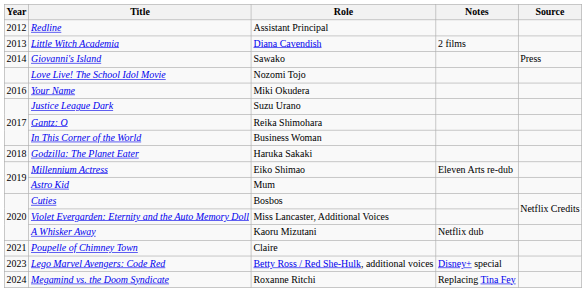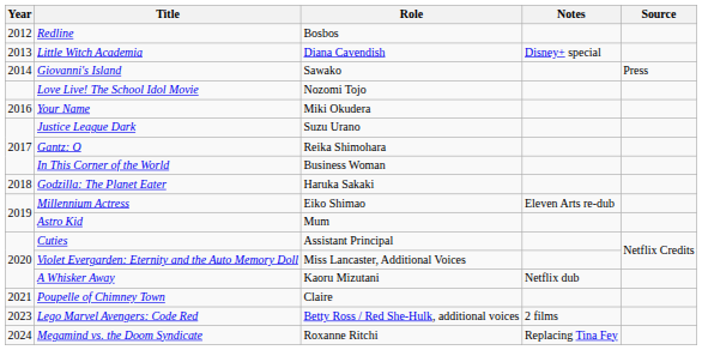 <table class="wikitable sortable plainrowheaders">
 <tr>
 <th>Year</th>
 <th>Title</th>
 <th>Role</th>
 <th class="unsortable">Notes</th>
 <th class="unsortable">Source</th>
 </tr>
 <tr>
 <td>2012</td>
 <td><em><a href='#'>Redline</a></em></td>
-<td>Assistant Principal</td>
+<td>Bosbos</td>
 <td></td>
 <td></td>
 </tr>
 <tr>
 <td>2013</td>
 <td><em><a href='#'>Little Witch Academia</a></em></td>
 <td><a href='#'>Diana Cavendish</a></td>
-<td>2 films</td>
+<td><a href='#'>Disney+</a> special</td>
 <td></td>
 </tr>
 <tr>
 <td>2014</td>
 <td><em><a href='#'>Giovanni's Island</a></em></td>
 <td>Sawako</td>
 <td></td>
 <td>Press</td>
 </tr>
 <tr>
 <td></td>
 <td><em><a href='#'>Love Live! The School Idol Movie</a></em></td>
 <td>Nozomi Tojo</td>
 <td></td>
 <td></td>
 </tr>
 <tr>
 <td>2016</td>
 <td><em><a href='#'>Your Name</a></em></td>
 <td>Miki Okudera</td>
 <td></td>
 <td></td>
 </tr>
 <tr>
 <td rowspan=3>2017</td>
 <td><em><a href='#'>Justice League Dark</a></em></td>
 <td>Suzu Urano</td>
 <td></td>
 <td></td>
 </tr>
 <tr>
 <td><em><a href='#'>Gantz: O</a></em></td>
 <td>Reika Shimohara</td>
 <td></td>
 <td></td>
 </tr>
 <tr>
 <td><em><a href='#'>In This Corner of the World</a></em></td>
 <td>Business Woman</td>
 <td></td>
 <td></td>
 </tr>
 <tr>
 <td>2018</td>
 <td><em><a href='#'>Godzilla: The Planet Eater</a></em></td>
 <td>Haruka Sakaki</td>
 <td></td>
 <td></td>
 </tr>
 <tr>
 <td rowspan="2">2019</td>
 <td><em><a href='#'>Millennium Actress</a></em></td>
 <td>Eiko Shimao</td>
 <td>Eleven Arts re-dub</td>
 <td></td>
 </tr>
 <tr>
 <td><em><a href='#'>Astro Kid</a></em></td>
 <td>Mum</td>
 <td></td>
 <td></td>
 </tr>
 <tr>
 <td rowspan=3>2020</td>
 <td><em><a href='#'>Cuties</a></em></td>
-<td>Bosbos</td>
+<td>Assistant Principal</td>
 <td></td>
 <td rowspan="2">Netflix Credits</td>
 </tr>
 <tr>
 <td><em><a href='#'>Violet Evergarden: Eternity and the Auto Memory Doll</a></em></td>
 <td>Miss Lancaster, Additional Voices</td>
 <td></td>
 </tr>
 <tr>
 <td><em><a href='#'>A Whisker Away</a></em></td>
 <td>Kaoru Mizutani</td>
 <td>Netflix dub</td>
 <td></td>
 </tr>
 <tr>
 <td>2021</td>
 <td><em><a href='#'>Poupelle of Chimney Town</a></em></td>
 <td>Claire</td>
 <td></td>
 <td></td>
 </tr>
 <tr>
 <td>2023</td>
 <td><em><a href='#'>Lego Marvel Avengers: Code Red</a></em></td>
 <td><a href='#'>Betty Ross / Red She-Hulk</a>, additional voices</td>
-<td><a href='#'>Disney+</a> special</td>
+<td>2 films</td>
 <td></td>
 </tr>
 <tr>
 <td>2024</td>
 <td><em><a href='#'>Megamind vs. the Doom Syndicate</a></em></td>
 <td>Roxanne Ritchi</td>
 <td>Replacing <a href='#'>Tina Fey</a></td>
 <td></td>
 </tr>
 </table>
